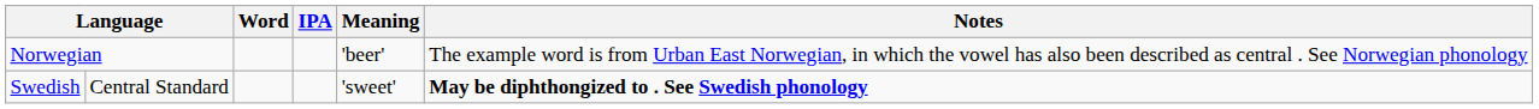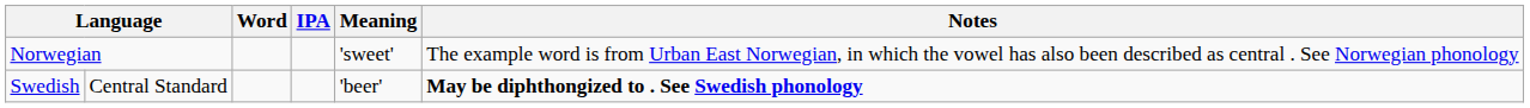 <table class="wikitable">
 <tr>
 <th colspan="2">Language</th>
 <th>Word</th>
 <th><a href='#'>IPA</a></th>
 <th>Meaning</th>
 <th>Notes</th>
 </tr>
 <tr>
 <td colspan="2"><a href='#'>Norwegian</a></td>
 <td></td>
 <td></td>
-<td>'beer'</td>
+<td>'sweet'</td>
 <td>The example word is from <a href='#'>Urban East Norwegian</a>, in which the vowel has also been described as central . See <a href='#'>Norwegian phonology</a></td>
 </tr>
 <tr>
 <td><a href='#'>Swedish</a></td>
 <td>Central Standard</td>
 <td></td>
 <td></td>
-<td>'sweet'</td>
+<td>'beer'</td>
 <td><strong>May be diphthongized to . See <a href='#'>Swedish phonology</a></strong></td>
 </tr>
 </table>
